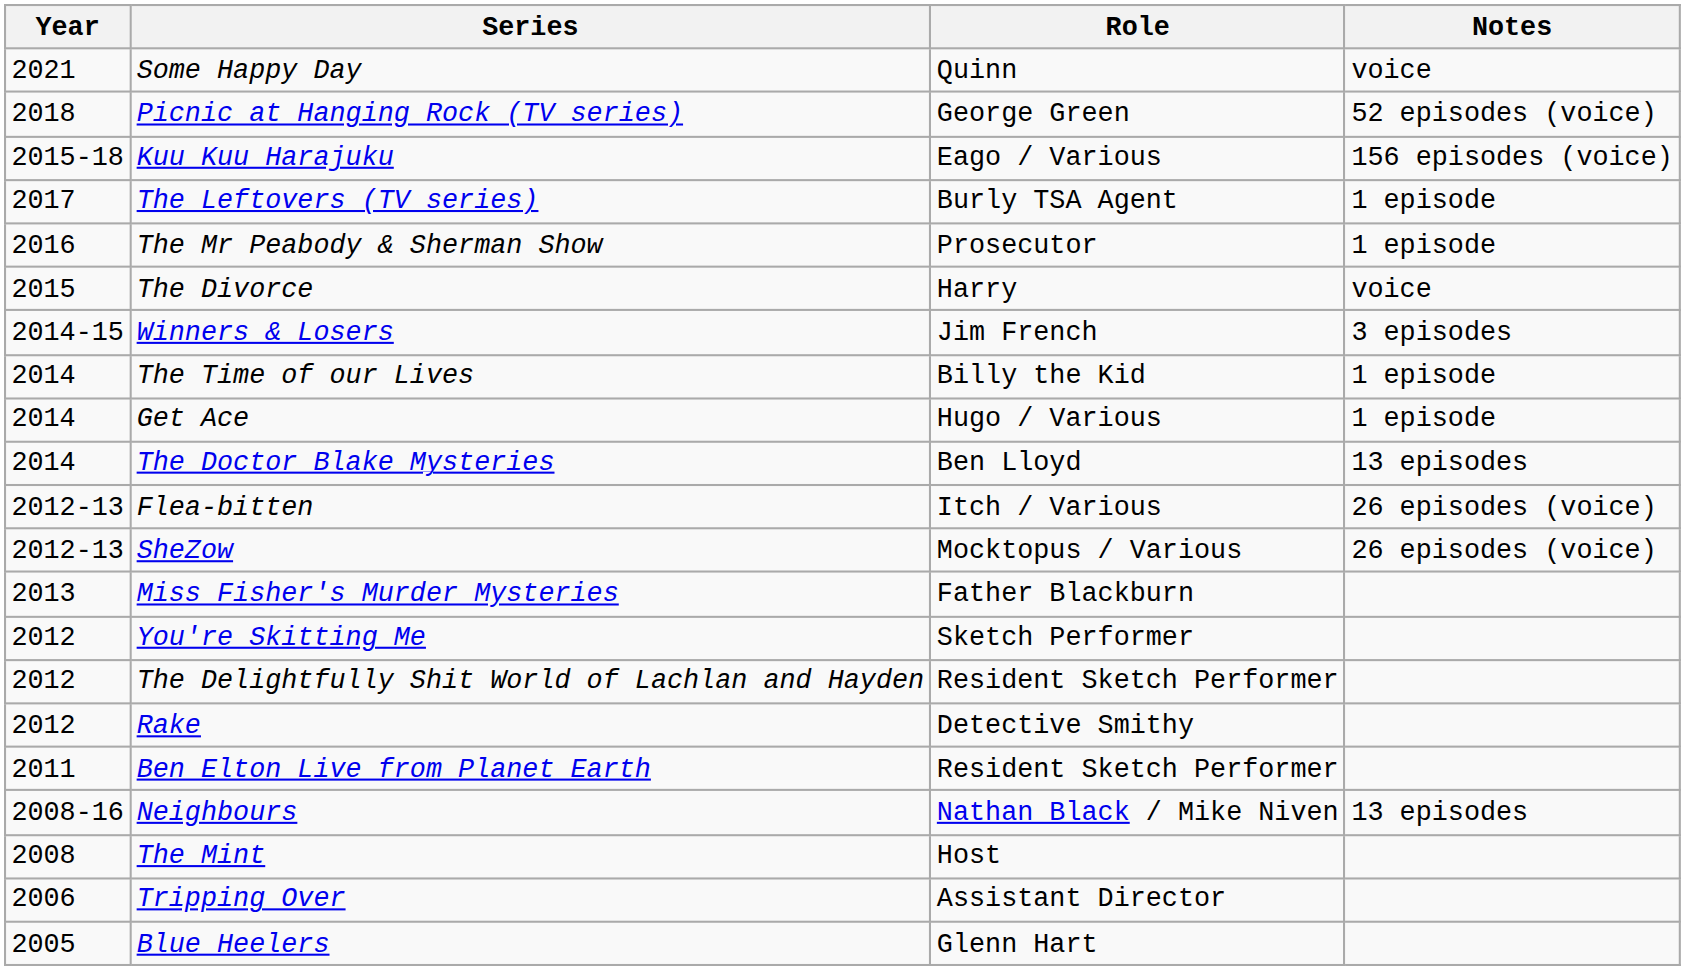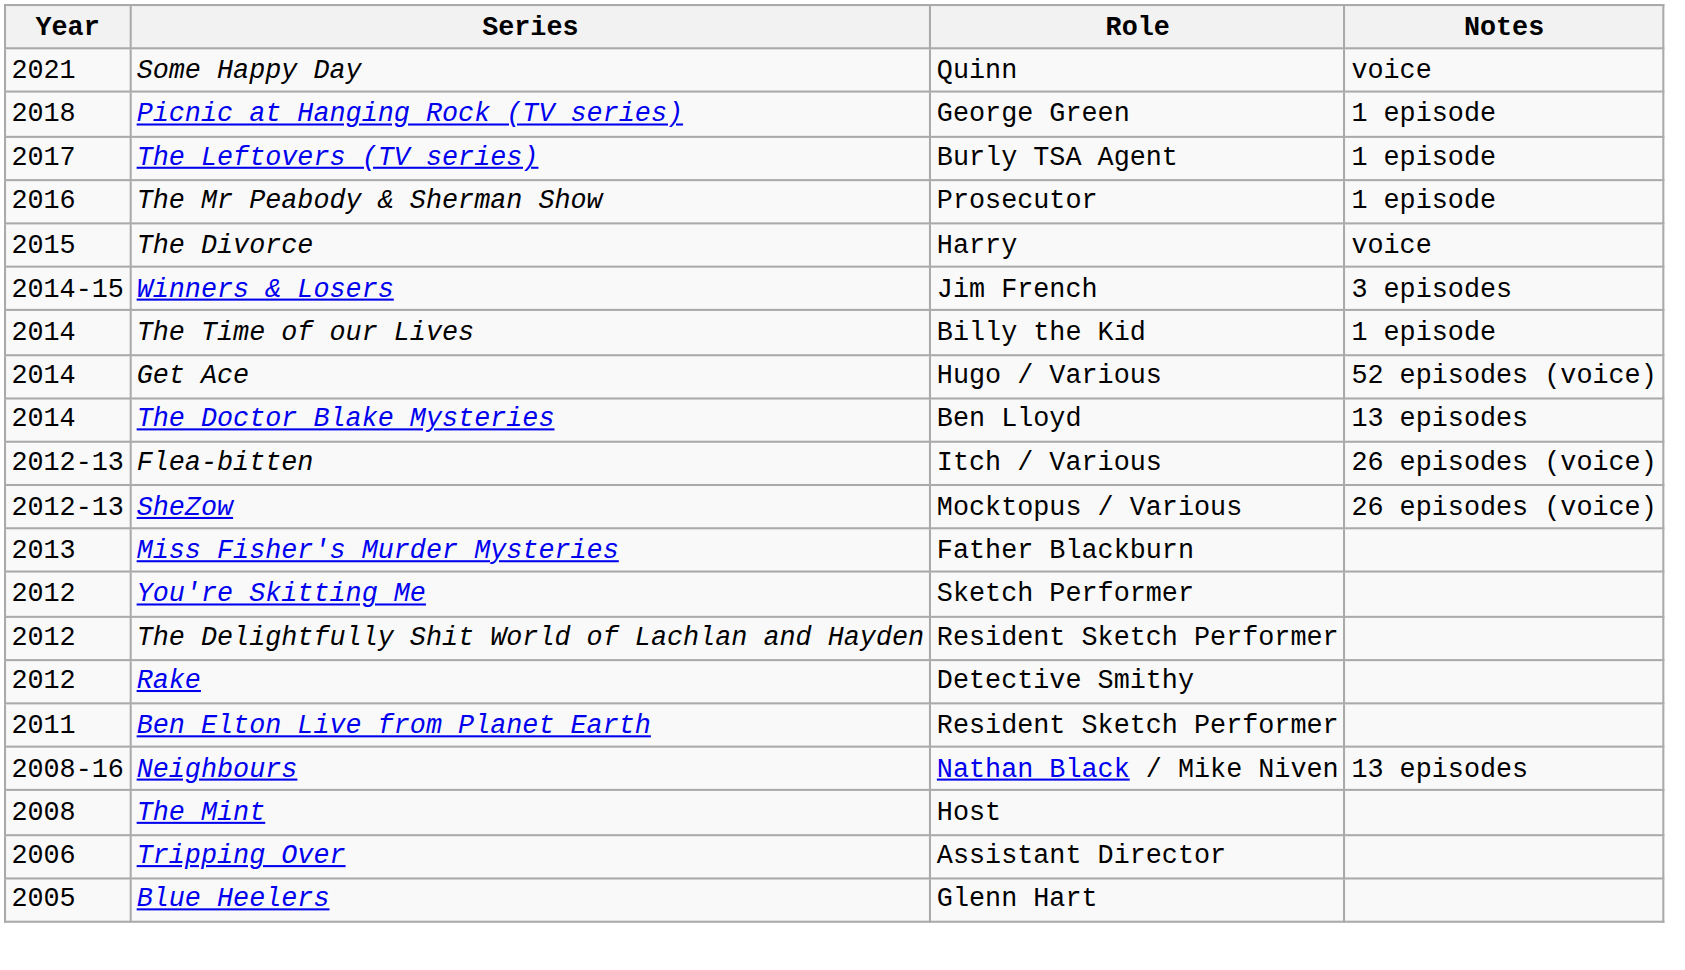 <table class="wikitable sortable">
 <tr>
 <th>Year</th>
 <th>Series</th>
 <th>Role</th>
 <th>Notes</th>
 </tr>
 <tr>
 <td>2021</td>
 <td><em>Some Happy Day</em></td>
 <td>Quinn</td>
 <td>voice</td>
 </tr>
 <tr>
 <td>2018</td>
 <td><em><a href='#'>Picnic at Hanging Rock (TV series)</a></em></td>
 <td>George Green</td>
-<td>52 episodes (voice)</td>
-</tr>
-<tr>
-<td>2015-18</td>
-<td><em><a href='#'>Kuu Kuu Harajuku</a></em></td>
-<td>Eago / Various</td>
-<td>156 episodes (voice)</td>
+<td>1 episode</td>
 </tr>
 <tr>
 <td>2017</td>
 <td><em><a href='#'>The Leftovers (TV series)</a></em></td>
 <td>Burly TSA Agent</td>
 <td>1 episode</td>
 </tr>
 <tr>
 <td>2016</td>
 <td><em>The Mr Peabody & Sherman Show</em></td>
 <td>Prosecutor</td>
 <td>1 episode</td>
 </tr>
 <tr>
 <td>2015</td>
 <td><em>The Divorce</em></td>
 <td>Harry</td>
 <td>voice</td>
 </tr>
 <tr>
 <td>2014-15</td>
 <td><em><a href='#'>Winners & Losers</a></em></td>
 <td>Jim French</td>
 <td>3 episodes</td>
 </tr>
 <tr>
 <td>2014</td>
 <td><em>The Time of our Lives</em></td>
 <td>Billy the Kid</td>
 <td>1 episode</td>
 </tr>
 <tr>
 <td>2014</td>
 <td><em>Get Ace</em></td>
 <td>Hugo / Various</td>
-<td>1 episode</td>
+<td>52 episodes (voice)</td>
 </tr>
 <tr>
 <td>2014</td>
 <td><em><a href='#'>The Doctor Blake Mysteries</a></em></td>
 <td>Ben Lloyd</td>
 <td>13 episodes</td>
 </tr>
 <tr>
 <td>2012-13</td>
 <td><em>Flea-bitten</em></td>
 <td>Itch / Various</td>
 <td>26 episodes (voice)</td>
 </tr>
 <tr>
 <td>2012-13</td>
 <td><em><a href='#'>SheZow</a></em></td>
 <td>Mocktopus / Various</td>
 <td>26 episodes (voice)</td>
 </tr>
 <tr>
 <td>2013</td>
 <td><em><a href='#'>Miss Fisher's Murder Mysteries</a></em></td>
 <td>Father Blackburn</td>
 <td></td>
 </tr>
 <tr>
 <td>2012</td>
 <td><em><a href='#'>You're Skitting Me</a></em></td>
 <td>Sketch Performer</td>
 <td></td>
 </tr>
 <tr>
 <td>2012</td>
 <td><em>The Delightfully Shit World of Lachlan and Hayden</em></td>
 <td>Resident Sketch Performer</td>
 <td></td>
 </tr>
 <tr>
 <td>2012</td>
 <td><em><a href='#'>Rake</a></em></td>
 <td>Detective Smithy</td>
 <td></td>
 </tr>
 <tr>
 <td>2011</td>
 <td><em><a href='#'>Ben Elton Live from Planet Earth</a></em></td>
 <td>Resident Sketch Performer</td>
 <td></td>
 </tr>
 <tr>
 <td>2008-16</td>
 <td><em><a href='#'>Neighbours</a></em></td>
 <td><a href='#'>Nathan Black</a> / Mike Niven</td>
 <td>13 episodes</td>
 </tr>
 <tr>
 <td>2008</td>
 <td><em><a href='#'>The Mint</a></em></td>
 <td>Host</td>
 <td></td>
 </tr>
 <tr>
 <td>2006</td>
 <td><em><a href='#'>Tripping Over</a></em></td>
 <td>Assistant Director</td>
 <td></td>
 </tr>
 <tr>
 <td>2005</td>
 <td><em><a href='#'>Blue Heelers</a></em></td>
 <td>Glenn Hart</td>
 <td></td>
 </tr>
 </table>
